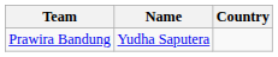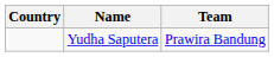 <table class="wikitable">
 <tr>
+<th>Country</th>
+<th>Name</th>
 <th>Team</th>
-<th>Name</th>
-<th>Country</th>
 </tr>
 <tr>
+<td></td>
+<td><a href='#'>Yudha Saputera</a></td>
 <td><a href='#'>Prawira Bandung</a></td>
-<td><a href='#'>Yudha Saputera</a></td>
-<td></td>
 </tr>
 </table>
